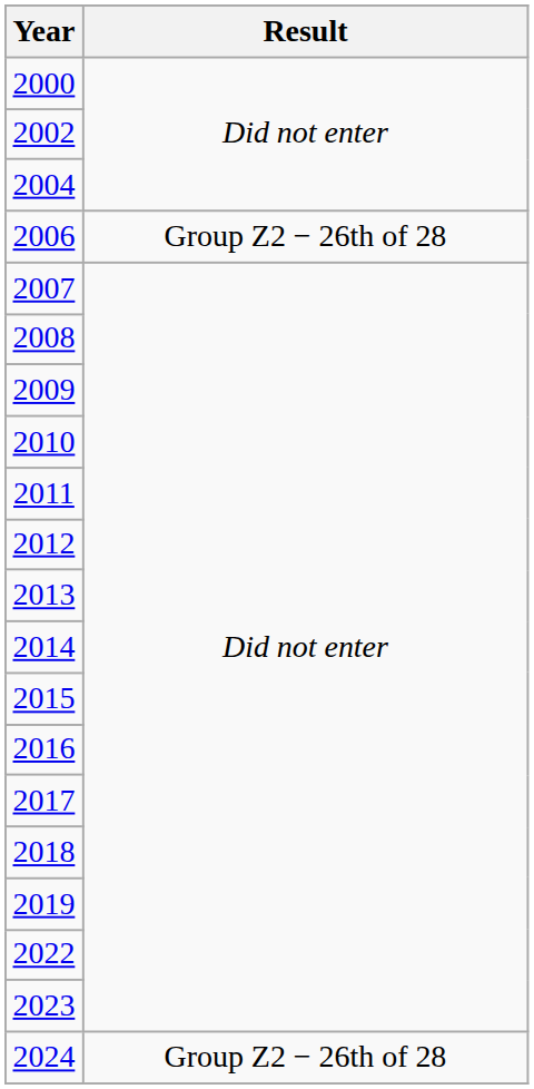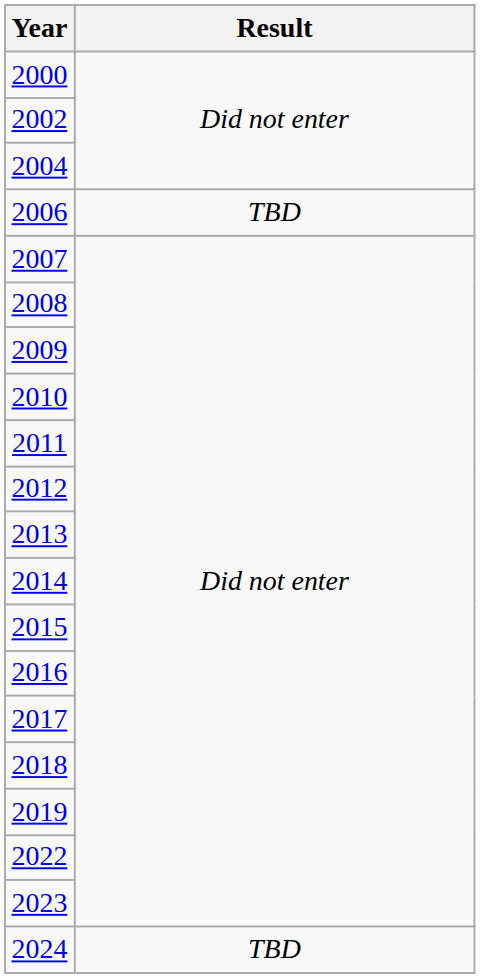 <table class="wikitable" style="text-align: center; font-size:90%">
 <tr>
 <th>Year</th>
 <th style="width:200px">Result</th>
 </tr>
 <tr>
 <td> <a href='#'>2000</a></td>
 <td rowspan="3"><em>Did not enter</em></td>
 </tr>
 <tr>
 <td> <a href='#'>2002</a></td>
 </tr>
 <tr>
 <td> <a href='#'>2004</a></td>
 </tr>
 <tr>
 <td> <a href='#'>2006</a></td>
-<td>Group Z2 − 26th of 28</td>
+<td><em>TBD</em></td>
 </tr>
 <tr>
 <td> <a href='#'>2007</a></td>
 <td rowspan="15"><em>Did not enter</em></td>
 </tr>
 <tr>
 <td> <a href='#'>2008</a></td>
 </tr>
 <tr>
 <td> <a href='#'>2009</a></td>
 </tr>
 <tr>
 <td> <a href='#'>2010</a></td>
 </tr>
 <tr>
 <td> <a href='#'>2011</a></td>
 </tr>
 <tr>
 <td> <a href='#'>2012</a></td>
 </tr>
 <tr>
 <td> <a href='#'>2013</a></td>
 </tr>
 <tr>
 <td> <a href='#'>2014</a></td>
 </tr>
 <tr>
 <td> <a href='#'>2015</a></td>
 </tr>
 <tr>
 <td> <a href='#'>2016</a></td>
 </tr>
 <tr>
 <td> <a href='#'>2017</a></td>
 </tr>
 <tr>
 <td> <a href='#'>2018</a></td>
 </tr>
 <tr>
 <td> <a href='#'>2019</a></td>
 </tr>
 <tr>
 <td> <a href='#'>2022</a></td>
 </tr>
 <tr>
 <td> <a href='#'>2023</a></td>
 </tr>
 <tr>
 <td> <a href='#'>2024</a></td>
-<td>Group Z2 − 26th of 28</td>
+<td><em>TBD</em></td>
 </tr>
 </table>
